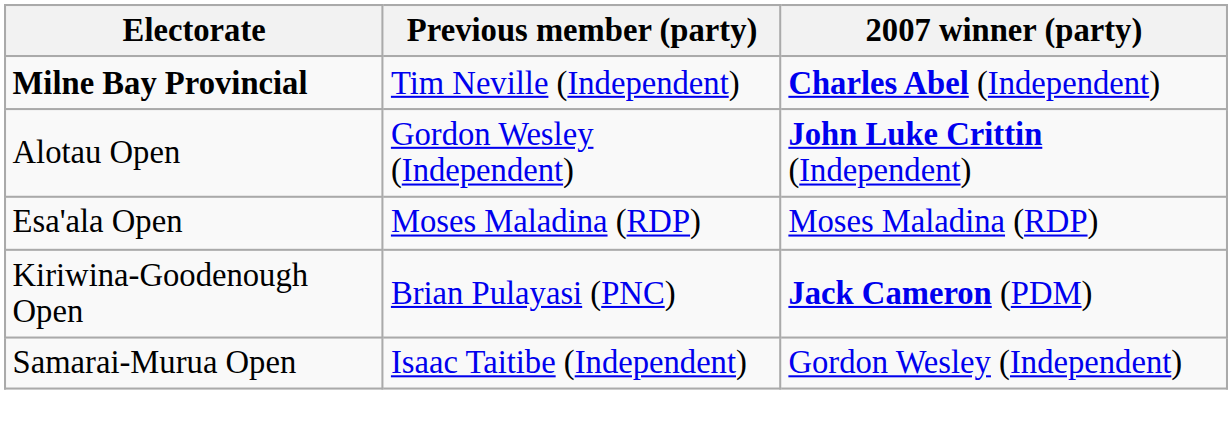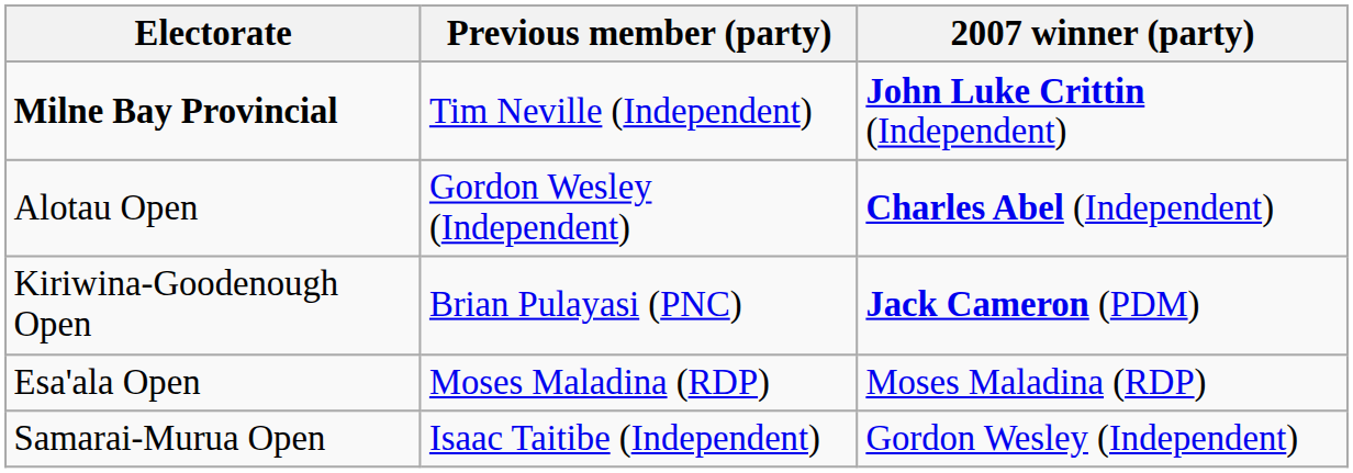 <table class="wikitable" style="text-align: left;" width="600">
 <tr>
 <th>Electorate</th>
 <th>Previous member (party)</th>
 <th>2007 winner (party)</th>
 </tr>
 <tr>
 <td><strong>Milne Bay Provincial</strong></td>
 <td><a href='#'>Tim Neville</a> (<a href='#'>Independent</a>)</td>
-<td><strong><a href='#'>Charles Abel</a></strong> (<a href='#'>Independent</a>) </td>
+<td><strong><a href='#'>John Luke Crittin</a></strong> (<a href='#'>Independent</a>) </td>
 </tr>
 <tr>
 <td>Alotau Open</td>
 <td><a href='#'>Gordon Wesley</a> (<a href='#'>Independent</a>)</td>
-<td><strong><a href='#'>John Luke Crittin</a></strong> (<a href='#'>Independent</a>) </td>
+<td><strong><a href='#'>Charles Abel</a></strong> (<a href='#'>Independent</a>) </td>
+</tr>
+<tr>
+<td>Kiriwina-Goodenough Open</td>
+<td><a href='#'>Brian Pulayasi</a> (<a href='#'>PNC</a>)</td>
+<td><strong><a href='#'>Jack Cameron</a></strong> (<a href='#'>PDM</a>) </td>
 </tr>
 <tr>
 <td>Esa'ala Open</td>
 <td><a href='#'>Moses Maladina</a> (<a href='#'>RDP</a>)</td>
 <td><a href='#'>Moses Maladina</a> (<a href='#'>RDP</a>) </td>
 </tr>
 <tr>
-<td>Kiriwina-Goodenough Open</td>
-<td><a href='#'>Brian Pulayasi</a> (<a href='#'>PNC</a>)</td>
-<td><strong><a href='#'>Jack Cameron</a></strong> (<a href='#'>PDM</a>) </td>
-</tr>
-<tr>
 <td>Samarai-Murua Open</td>
 <td><a href='#'>Isaac Taitibe</a> (<a href='#'>Independent</a>)</td>
 <td><a href='#'>Gordon Wesley</a> (<a href='#'>Independent</a>) </td>
 </tr>
 </table>
